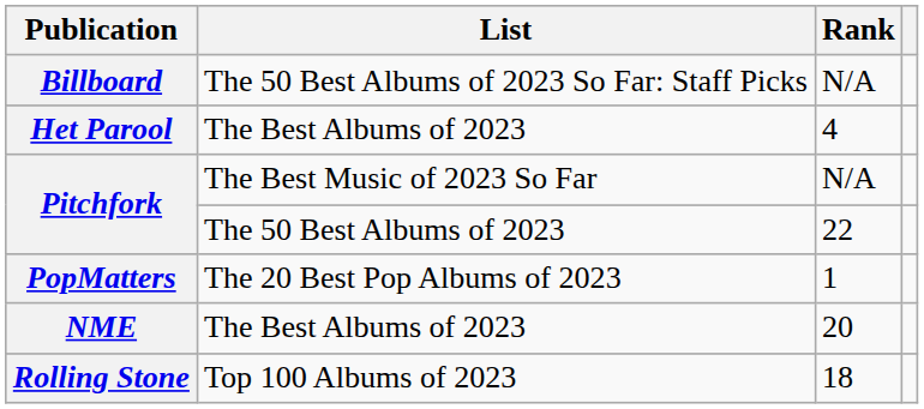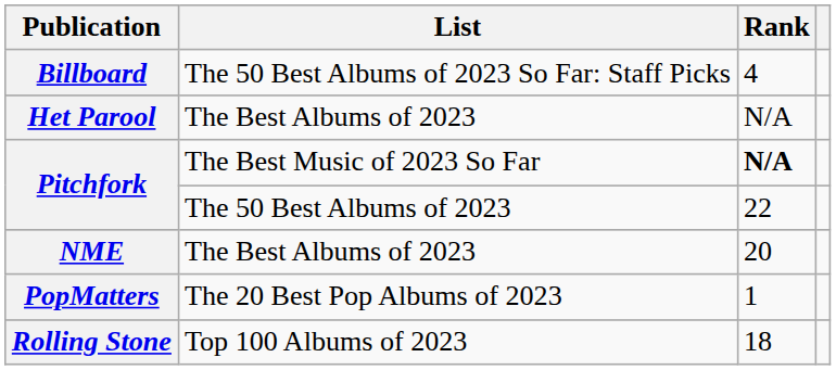 <table class="wikitable sortable plainrowheaders">
 <tr>
 <th scope="col">Publication</th>
 <th scope="col">List</th>
 <th scope="col">Rank</th>
 <th scope="col" class="unsortable"></th>
 </tr>
 <tr>
 <th scope="row"><a href='#'><em>Billboard</em></a></th>
 <td>The 50 Best Albums of 2023 So Far: Staff Picks</td>
-<td>N/A</td>
+<td>4</td>
 <td></td>
 </tr>
 <tr>
 <th scope="row"><em><a href='#'>Het Parool</a></em></th>
 <td>The Best Albums of 2023</td>
-<td>4</td>
+<td>N/A</td>
 <td></td>
 </tr>
 <tr>
 <th rowspan="2" scope="row"><em><a href='#'>Pitchfork</a></em></th>
 <td>The Best Music of 2023 So Far</td>
-<td>N/A</td>
+<td><strong>N/A</strong></td>
 <td></td>
 </tr>
 <tr>
 <td>The 50 Best Albums of 2023</td>
 <td>22</td>
+<td></td>
+</tr>
+<tr>
+<th scope="row"><em><a href='#'>NME</a></em></th>
+<td>The Best Albums of 2023</td>
+<td>20</td>
 <td></td>
 </tr>
 <tr>
 <th scope="row"><em><a href='#'>PopMatters</a></em></th>
 <td>The 20 Best Pop Albums of 2023</td>
 <td>1</td>
 <td></td>
 </tr>
 <tr>
-<th scope="row"><em><a href='#'>NME</a></em></th>
-<td>The Best Albums of 2023</td>
-<td>20</td>
-<td></td>
-</tr>
-<tr>
 <th scope="row"><em><a href='#'>Rolling Stone</a></em></th>
 <td>Top 100 Albums of 2023</td>
 <td>18</td>
 <td></td>
 </tr>
 </table>
